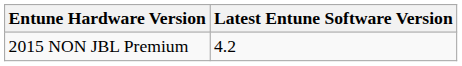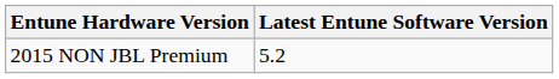 <table class="wikitable">
 <tr>
 <th>Entune Hardware Version</th>
 <th>Latest Entune Software Version</th>
 </tr>
 <tr>
 <td>2015 NON JBL Premium</td>
-<td>4.2</td>
+<td>5.2</td>
 </tr>
 </table>
